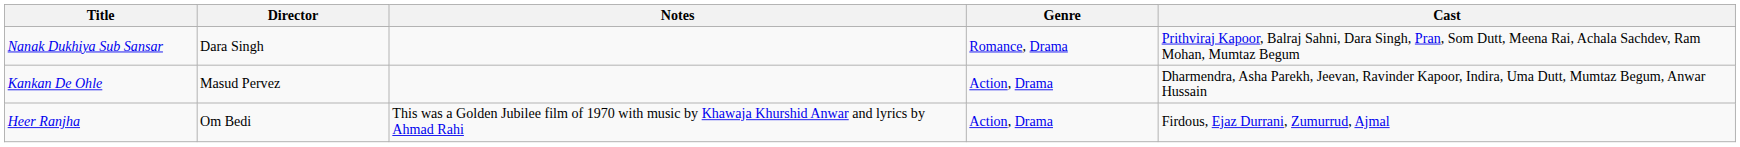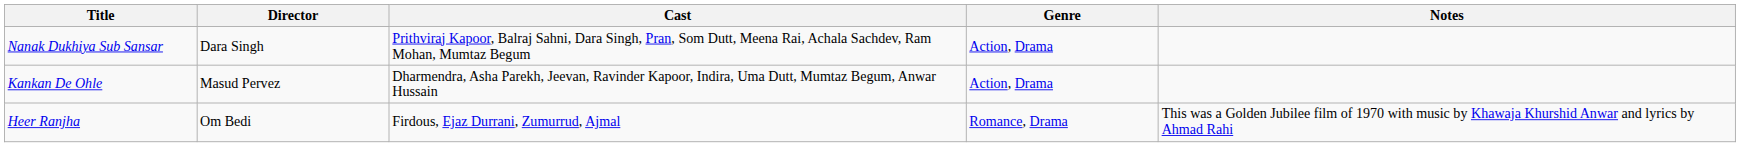 <table class="wikitable">
 <tr>
 <th width=10%>Title</th>
 <th width=10%>Director</th>
+<th width=30%>Cast</th>
+<th width=10%>Genre</th>
 <th width=30%>Notes</th>
-<th width=10%>Genre</th>
-<th width=30%>Cast</th>
 </tr>
 <tr>
 <td><em><a href='#'>Nanak Dukhiya Sub Sansar</a></em></td>
 <td>Dara Singh</td>
+<td><a href='#'>Prithviraj Kapoor</a>, Balraj Sahni, Dara Singh, <a href='#'>Pran</a>, Som Dutt, Meena Rai, Achala Sachdev, Ram Mohan, Mumtaz Begum</td>
+<td><a href='#'>Action</a>, <a href='#'>Drama</a></td>
 <td></td>
-<td><a href='#'>Romance</a>, <a href='#'>Drama</a></td>
-<td><a href='#'>Prithviraj Kapoor</a>, Balraj Sahni, Dara Singh, <a href='#'>Pran</a>, Som Dutt, Meena Rai, Achala Sachdev, Ram Mohan, Mumtaz Begum</td>
 </tr>
 <tr>
 <td><em><a href='#'>Kankan De Ohle</a></em></td>
 <td>Masud Pervez</td>
+<td>Dharmendra, Asha Parekh, Jeevan, Ravinder Kapoor, Indira, Uma Dutt, Mumtaz Begum, Anwar Hussain</td>
+<td><a href='#'>Action</a>, <a href='#'>Drama</a></td>
 <td></td>
-<td><a href='#'>Action</a>, <a href='#'>Drama</a></td>
-<td>Dharmendra, Asha Parekh, Jeevan, Ravinder Kapoor, Indira, Uma Dutt, Mumtaz Begum, Anwar Hussain</td>
 </tr>
 <tr>
 <td><em><a href='#'>Heer Ranjha</a></em></td>
 <td>Om Bedi</td>
+<td>Firdous, <a href='#'>Ejaz Durrani</a>, <a href='#'>Zumurrud</a>, <a href='#'>Ajmal</a></td>
+<td><a href='#'>Romance</a>, <a href='#'>Drama</a></td>
 <td>This was a Golden Jubilee film of 1970 with music by <a href='#'>Khawaja Khurshid Anwar</a> and lyrics by <a href='#'>Ahmad Rahi</a></td>
-<td><a href='#'>Action</a>, <a href='#'>Drama</a></td>
-<td>Firdous, <a href='#'>Ejaz Durrani</a>, <a href='#'>Zumurrud</a>, <a href='#'>Ajmal</a></td>
 </tr>
 </table>
